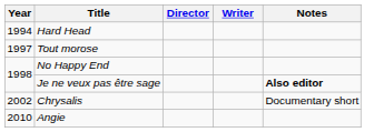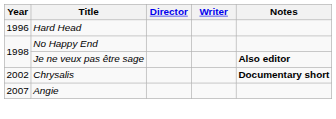 <table class="wikitable">
 <tr>
 <th>Year</th>
 <th>Title</th>
 <th width=65><a href='#'>Director</a></th>
 <th width=65><a href='#'>Writer</a></th>
 <th>Notes</th>
 </tr>
 <tr>
-<td>1994</td>
+<td>1996</td>
 <td><em>Hard Head</em></td>
-<td></td>
-<td></td>
-<td></td>
-</tr>
-<tr>
-<td>1997</td>
-<td><em>Tout morose</em></td>
 <td></td>
 <td></td>
 <td></td>
 </tr>
 <tr>
 <td rowspan="2">1998</td>
 <td><em>No Happy End</em></td>
 <td></td>
 <td></td>
 <td></td>
 </tr>
 <tr>
 <td><em>Je ne veux pas être sage</em></td>
 <td></td>
 <td></td>
 <td><strong>Also editor</strong></td>
 </tr>
 <tr>
 <td>2002</td>
 <td><em>Chrysalis</em></td>
 <td></td>
 <td></td>
-<td>Documentary short</td>
+<td><strong>Documentary short</strong></td>
 </tr>
 <tr>
-<td>2010</td>
+<td>2007</td>
 <td><em>Angie</em></td>
 <td></td>
 <td></td>
 <td></td>
 </tr>
 </table>
